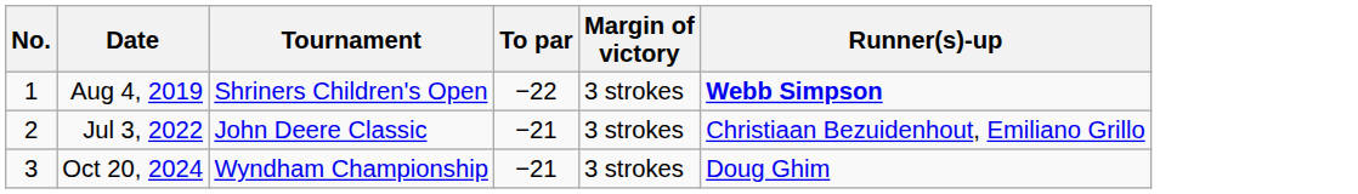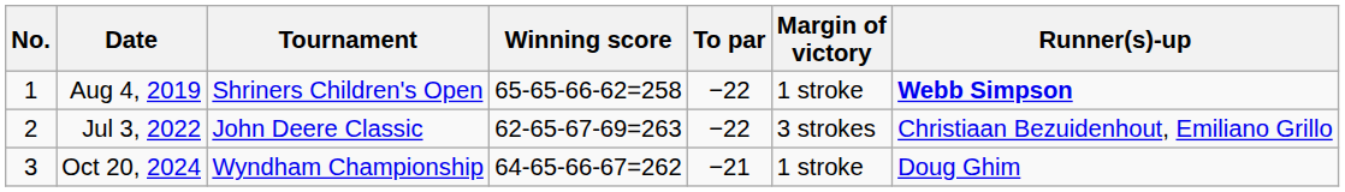 <table class="wikitable" style="font-size:95%;">
 <tr>
 <th>No.</th>
 <th>Date</th>
 <th>Tournament</th>
+<th>Winning score</th>
 <th>To par</th>
 <th>Margin of<br>victory</th>
 <th>Runner(s)-up</th>
 </tr>
 <tr>
 <td align=center>1</td>
 <td align=right>Aug 4, <a href='#'>2019</a></td>
 <td><a href='#'>Shriners Children's Open</a></td>
+<td align=right>65-65-66-62=258</td>
 <td align=center>−22</td>
-<td>3 strokes</td>
+<td>1 stroke</td>
 <td><strong> <a href='#'>Webb Simpson</a></strong></td>
 </tr>
 <tr>
 <td align=center>2</td>
 <td align=right>Jul 3, <a href='#'>2022</a></td>
 <td><a href='#'>John Deere Classic</a></td>
-<td align=center>−21</td>
+<td align=right>62-65-67-69=263</td>
+<td align=center>−22</td>
 <td>3 strokes</td>
 <td> <a href='#'>Christiaan Bezuidenhout</a>,  <a href='#'>Emiliano Grillo</a></td>
 </tr>
 <tr>
 <td align=center>3</td>
 <td align=right>Oct 20, <a href='#'>2024</a></td>
 <td><a href='#'>Wyndham Championship</a></td>
+<td align=right>64-65-66-67=262</td>
 <td align=center>−21</td>
-<td>3 strokes</td>
+<td>1 stroke</td>
 <td> <a href='#'>Doug Ghim</a></td>
 </tr>
 </table>
